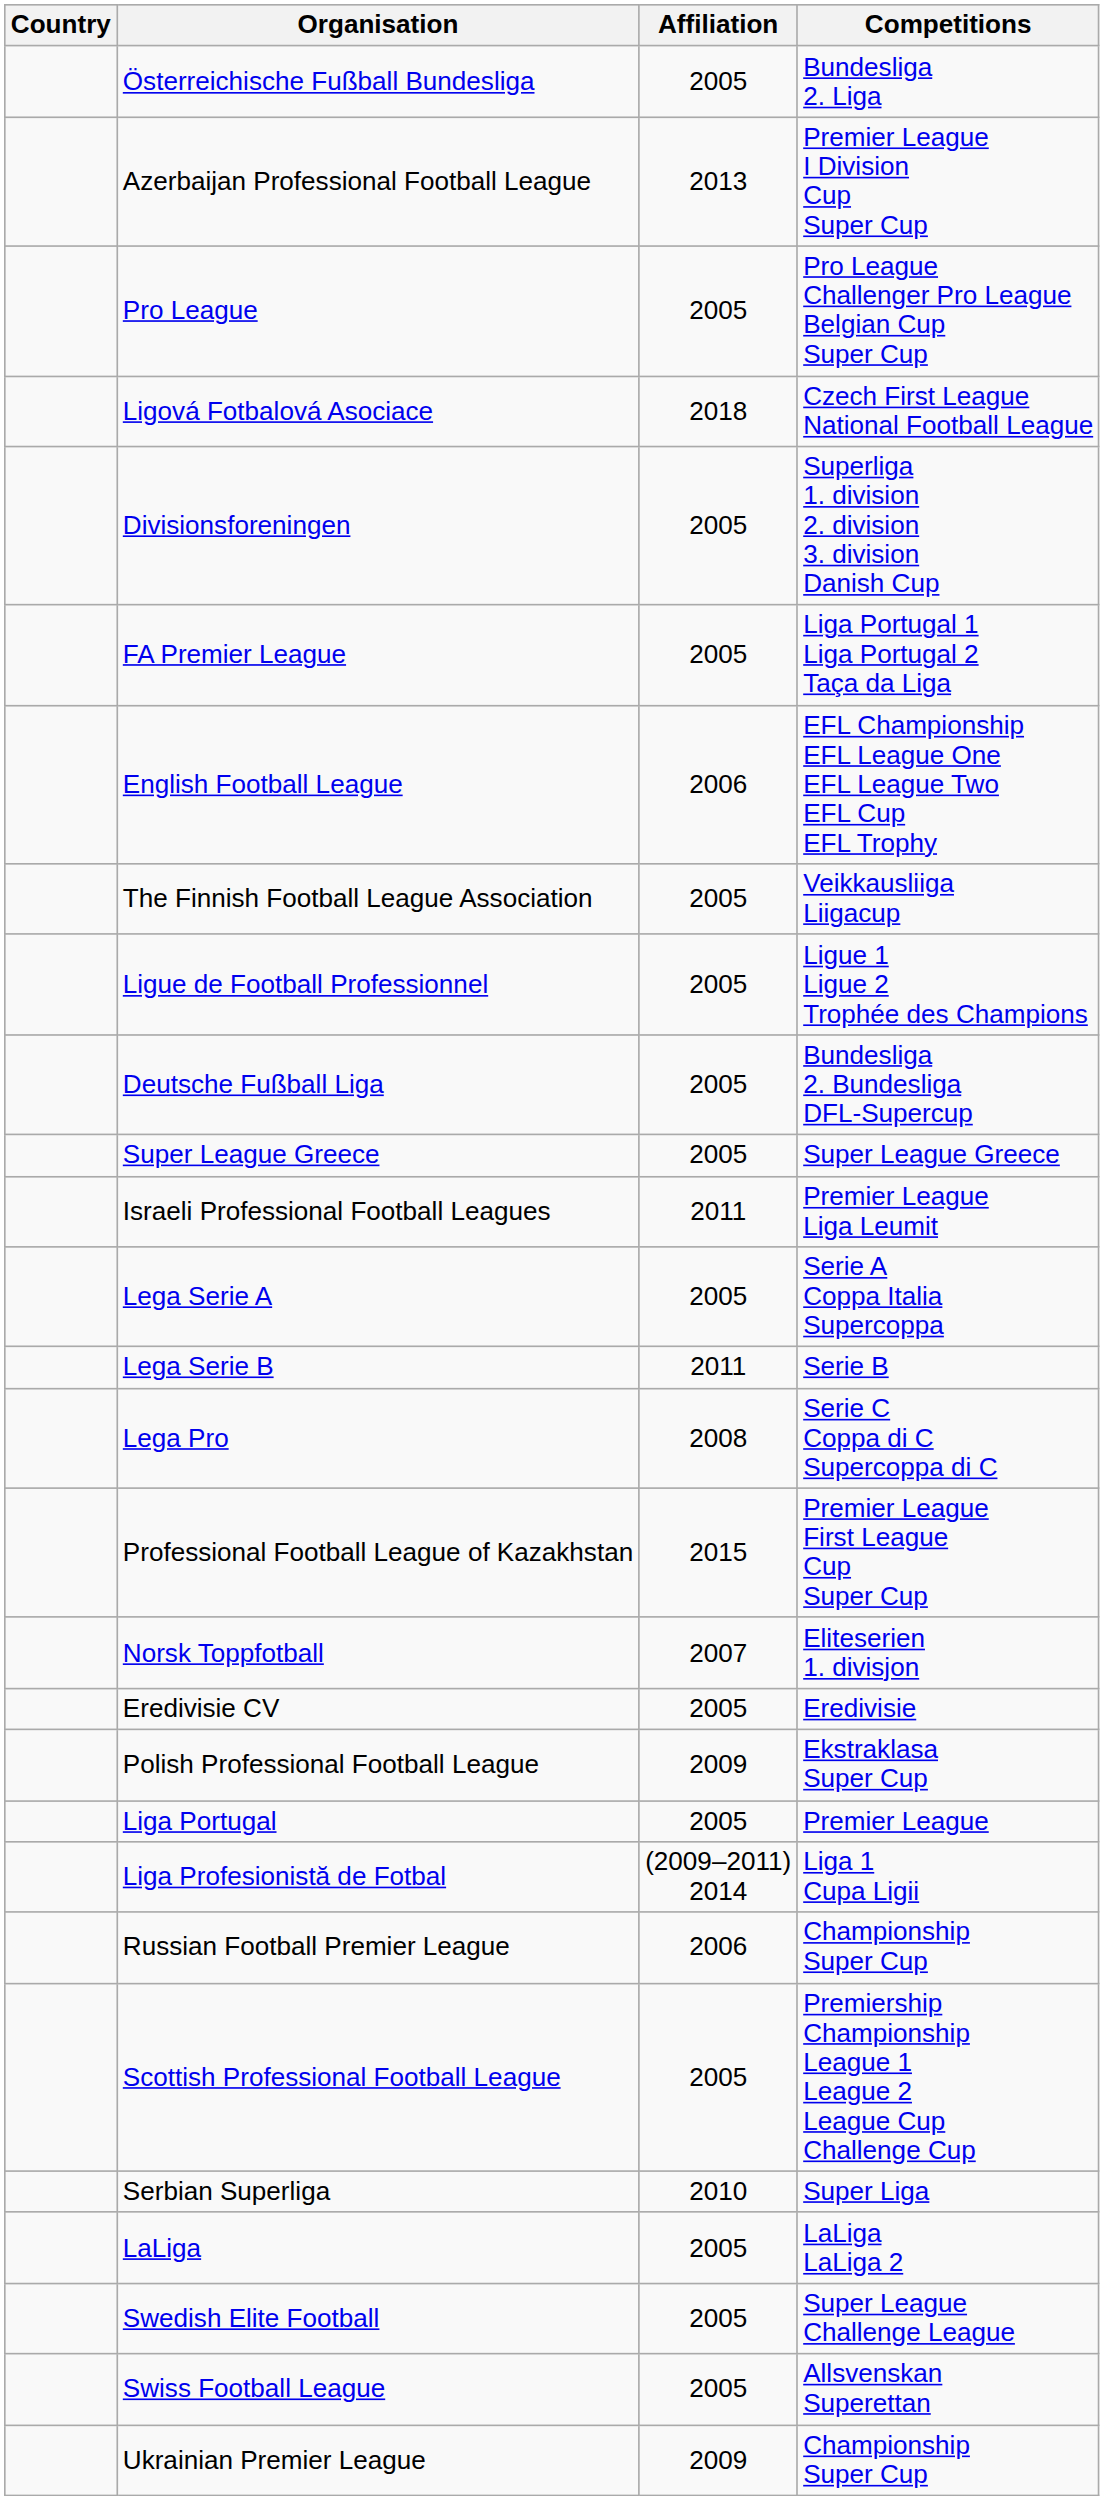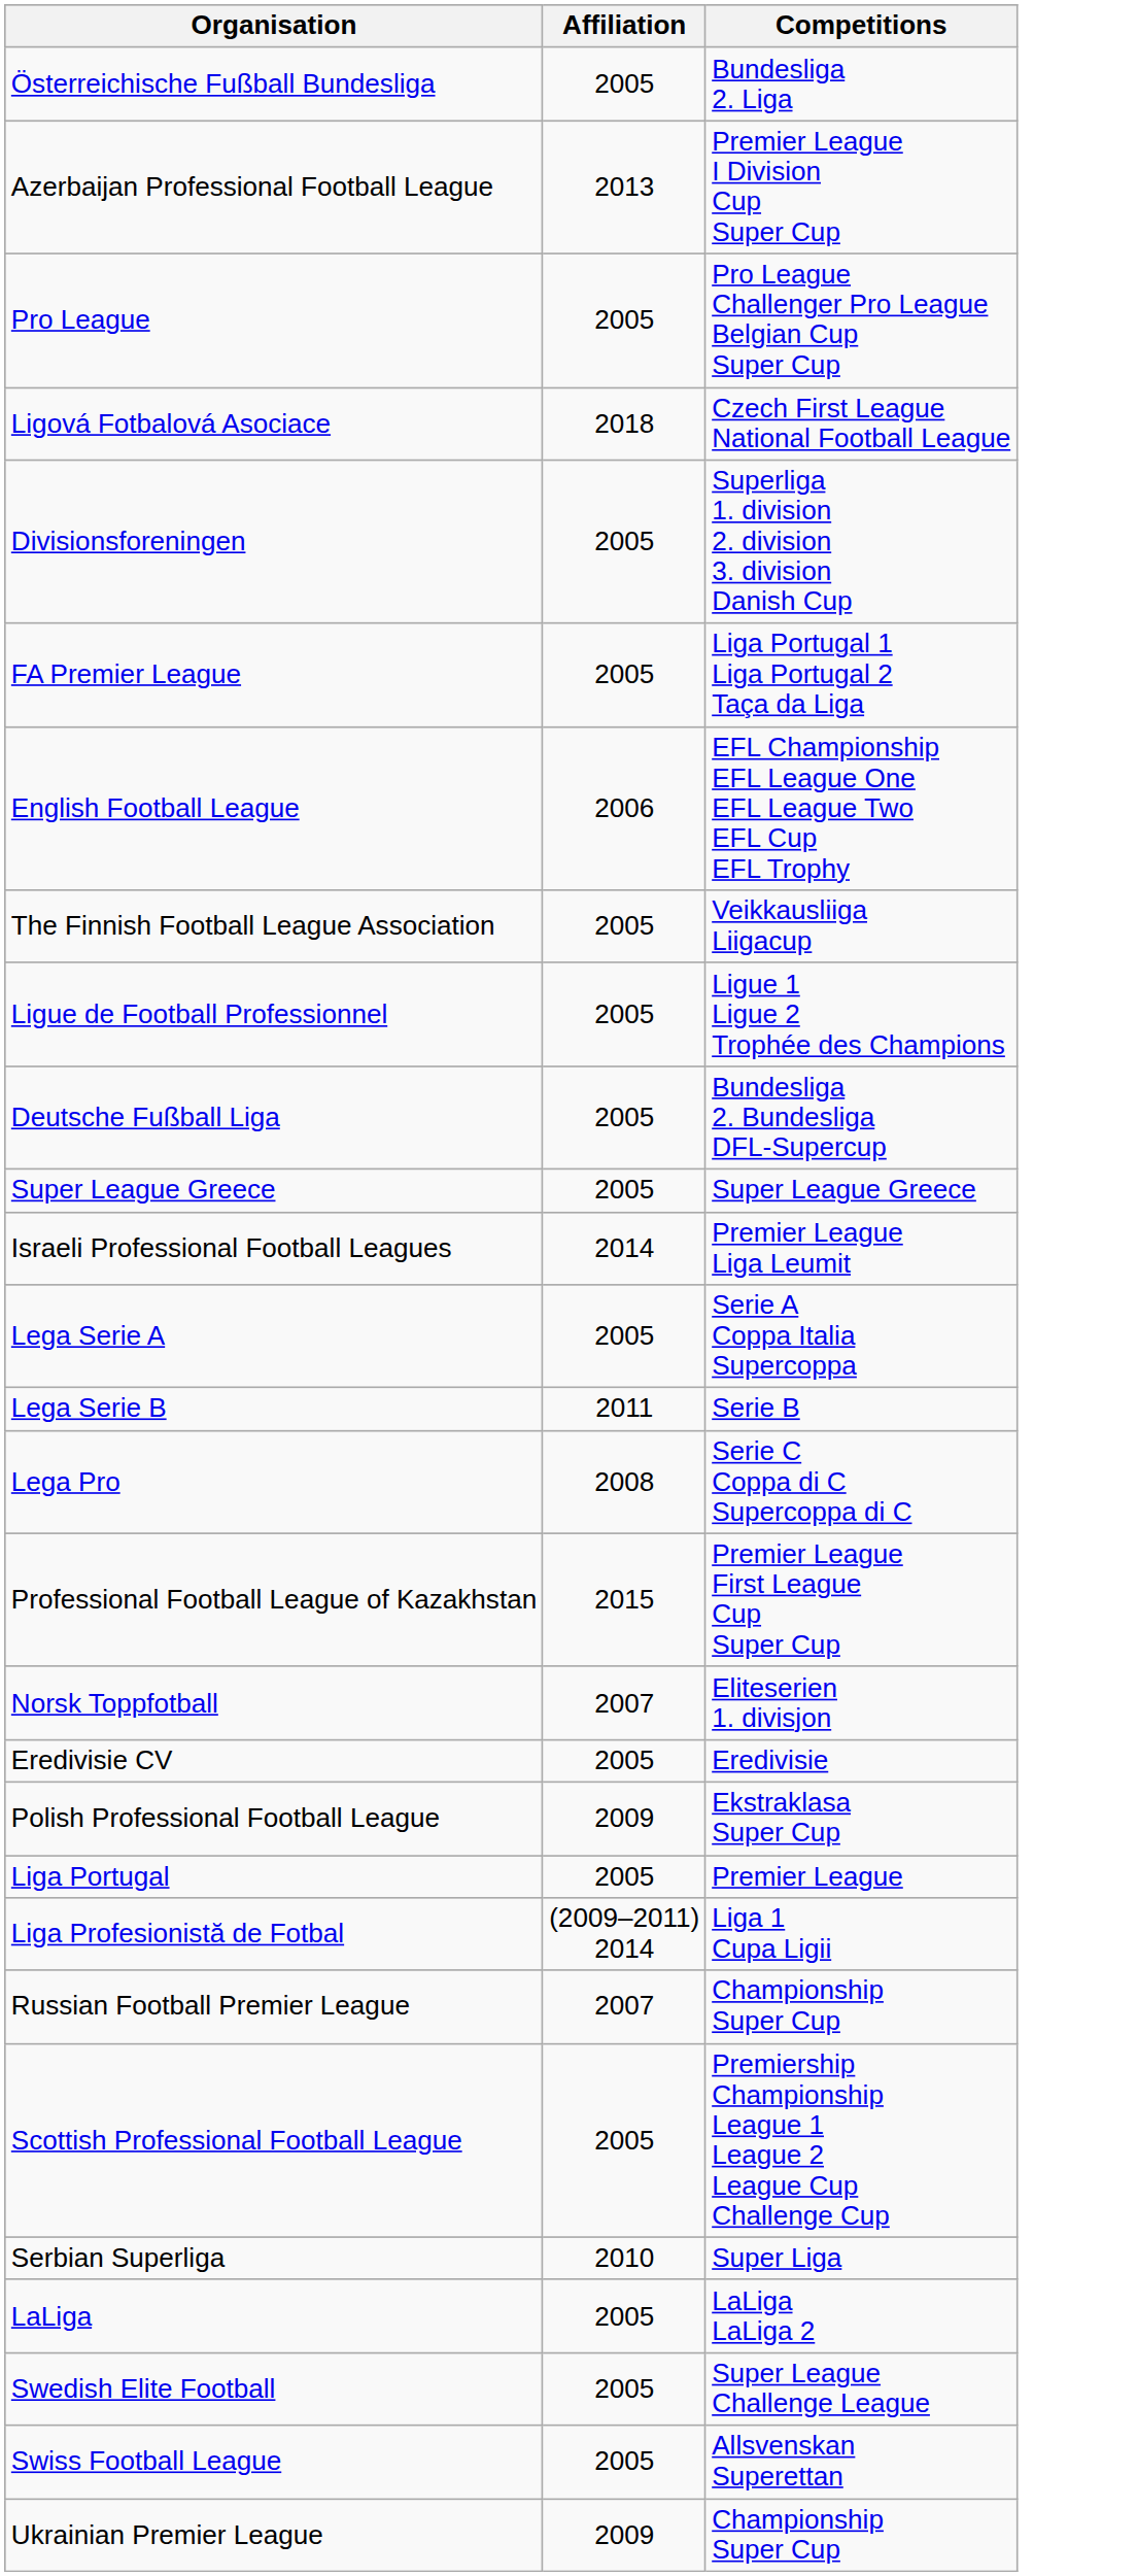 <table class="wikitable">
 <tr>
-<th>Country</th>
 <th>Organisation</th>
 <th>Affiliation</th>
 <th>Competitions</th>
 </tr>
 <tr>
-<td></td>
 <td><a href='#'>Österreichische Fußball Bundesliga</a> </td>
 <td align="center">2005</td>
 <td><a href='#'>Bundesliga</a> <br><a href='#'>2. Liga</a></td>
 </tr>
 <tr>
-<td></td>
 <td>Azerbaijan Professional Football League </td>
 <td align="center">2013</td>
 <td><a href='#'>Premier League</a> <br><a href='#'>I Division</a> <br><a href='#'>Cup</a> <br><a href='#'>Super Cup</a></td>
 </tr>
 <tr>
-<td></td>
 <td><a href='#'>Pro League</a></td>
 <td align="center">2005</td>
 <td><a href='#'>Pro League</a><br><a href='#'>Challenger Pro League</a><br><a href='#'>Belgian Cup</a><br><a href='#'>Super Cup</a></td>
 </tr>
 <tr>
-<td></td>
 <td><a href='#'>Ligová Fotbalová Asociace</a></td>
 <td align="center">2018</td>
 <td><a href='#'>Czech First League</a> <br> <a href='#'>National Football League</a></td>
 </tr>
 <tr>
-<td></td>
 <td><a href='#'>Divisionsforeningen</a></td>
 <td align="center">2005</td>
 <td><a href='#'>Superliga</a> <br><a href='#'>1. division</a> <br><a href='#'>2. division</a><br><a href='#'>3. division</a><br><a href='#'>Danish Cup</a></td>
 </tr>
 <tr>
-<td></td>
 <td><a href='#'>FA Premier League</a></td>
 <td align="center">2005</td>
 <td><a href='#'>Liga Portugal 1</a> <br><a href='#'>Liga Portugal 2</a> <br><a href='#'>Taça da Liga</a></td>
 </tr>
 <tr>
-<td></td>
 <td><a href='#'>English Football League</a></td>
 <td align="center">2006</td>
 <td><a href='#'>EFL Championship</a> <br><a href='#'>EFL League One</a> <br><a href='#'>EFL League Two</a> <br><a href='#'>EFL Cup</a> <br><a href='#'>EFL Trophy</a></td>
 </tr>
 <tr>
-<td></td>
 <td>The Finnish Football League Association </td>
 <td align="center">2005</td>
 <td><a href='#'>Veikkausliiga</a> <br><a href='#'>Liigacup</a></td>
 </tr>
 <tr>
-<td></td>
 <td><a href='#'>Ligue de Football Professionnel</a></td>
 <td align="center">2005</td>
 <td><a href='#'>Ligue 1</a> <br><a href='#'>Ligue 2</a> <br><a href='#'>Trophée des Champions</a></td>
 </tr>
 <tr>
-<td></td>
 <td><a href='#'>Deutsche Fußball Liga</a></td>
 <td align="center">2005</td>
 <td><a href='#'>Bundesliga</a> <br><a href='#'>2. Bundesliga</a><br><a href='#'>DFL-Supercup</a></td>
 </tr>
 <tr>
-<td></td>
 <td><a href='#'>Super League Greece</a> </td>
 <td align="center">2005</td>
 <td><a href='#'>Super League Greece</a></td>
 </tr>
 <tr>
-<td></td>
 <td>Israeli Professional Football Leagues </td>
-<td align="center">2011</td>
+<td align="center">2014</td>
 <td><a href='#'>Premier League</a> <br><a href='#'>Liga Leumit</a></td>
 </tr>
 <tr>
-<td></td>
 <td><a href='#'>Lega Serie A</a></td>
 <td align="center">2005<br></td>
 <td><a href='#'>Serie A</a> <br><a href='#'>Coppa Italia</a> <br><a href='#'>Supercoppa</a></td>
 </tr>
 <tr>
-<td></td>
 <td><a href='#'>Lega Serie B</a></td>
 <td align="center">2011</td>
 <td><a href='#'>Serie B</a></td>
 </tr>
 <tr>
-<td></td>
 <td><a href='#'>Lega Pro</a></td>
 <td align="center">2008</td>
 <td><a href='#'>Serie C</a> <br><a href='#'>Coppa di C</a> <br><a href='#'>Supercoppa di C</a></td>
 </tr>
 <tr>
-<td></td>
 <td>Professional Football League of Kazakhstan </td>
 <td align="center">2015</td>
 <td><a href='#'>Premier League</a> <br> <a href='#'>First League</a> <br><a href='#'>Cup</a> <br><a href='#'>Super Cup</a></td>
 </tr>
 <tr>
-<td></td>
 <td><a href='#'>Norsk Toppfotball</a></td>
 <td align="center">2007</td>
 <td><a href='#'>Eliteserien</a> <br><a href='#'>1. divisjon</a></td>
 </tr>
 <tr>
-<td></td>
 <td>Eredivisie CV </td>
 <td align="center">2005</td>
 <td><a href='#'>Eredivisie</a></td>
 </tr>
 <tr>
-<td></td>
 <td>Polish Professional Football League </td>
 <td align="center">2009</td>
 <td><a href='#'>Ekstraklasa</a> <br><a href='#'>Super Cup</a></td>
 </tr>
 <tr>
-<td></td>
 <td><a href='#'>Liga Portugal</a></td>
 <td align="center">2005</td>
 <td><a href='#'>Premier League</a></td>
 </tr>
 <tr>
-<td></td>
 <td><a href='#'>Liga Profesionistă de Fotbal</a></td>
 <td align="center">(2009–2011) <br>2014</td>
 <td><a href='#'>Liga 1</a> <br><a href='#'>Cupa Ligii</a></td>
 </tr>
 <tr>
-<td></td>
 <td>Russian Football Premier League </td>
-<td align="center">2006</td>
+<td align="center">2007</td>
 <td><a href='#'>Championship</a> <br><a href='#'>Super Cup</a></td>
 </tr>
 <tr>
-<td></td>
 <td><a href='#'>Scottish Professional Football League</a></td>
 <td align="center">2005<br></td>
 <td><a href='#'>Premiership</a> <br><a href='#'>Championship</a> <br><a href='#'>League 1</a> <br><a href='#'>League 2</a> <br><a href='#'>League Cup</a> <br><a href='#'>Challenge Cup</a></td>
 </tr>
 <tr>
-<td></td>
 <td>Serbian Superliga </td>
 <td align="center">2010</td>
 <td><a href='#'>Super Liga</a></td>
 </tr>
 <tr>
-<td></td>
 <td><a href='#'>LaLiga</a></td>
 <td align="center">2005</td>
 <td><a href='#'>LaLiga</a> <br><a href='#'>LaLiga 2</a></td>
 </tr>
 <tr>
-<td></td>
 <td><a href='#'>Swedish Elite Football</a></td>
 <td align="center">2005</td>
 <td><a href='#'>Super League</a> <br><a href='#'>Challenge League</a></td>
 </tr>
 <tr>
-<td></td>
 <td><a href='#'>Swiss Football League</a></td>
 <td align="center">2005</td>
 <td><a href='#'>Allsvenskan</a> <br><a href='#'>Superettan</a></td>
 </tr>
 <tr>
-<td></td>
 <td>Ukrainian Premier League </td>
 <td align="center">2009</td>
 <td><a href='#'>Championship</a> <br><a href='#'>Super Cup</a></td>
 </tr>
 </table>
